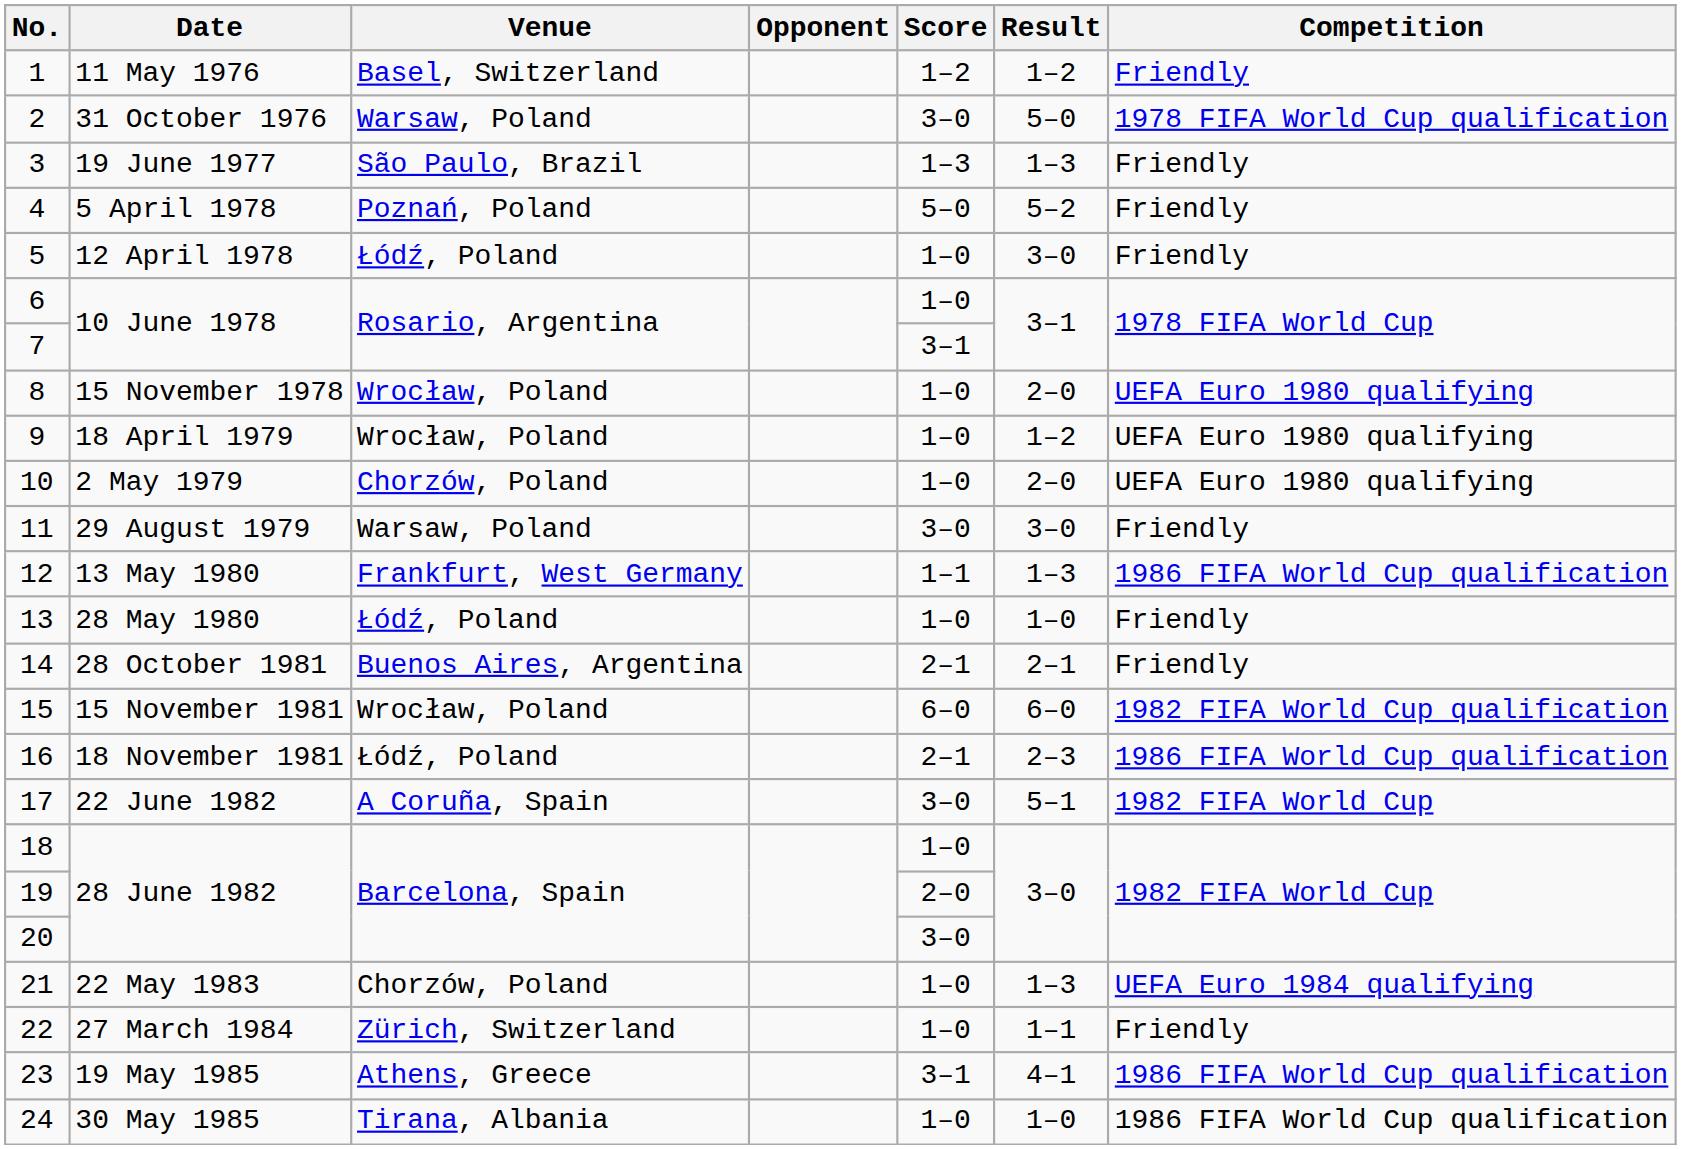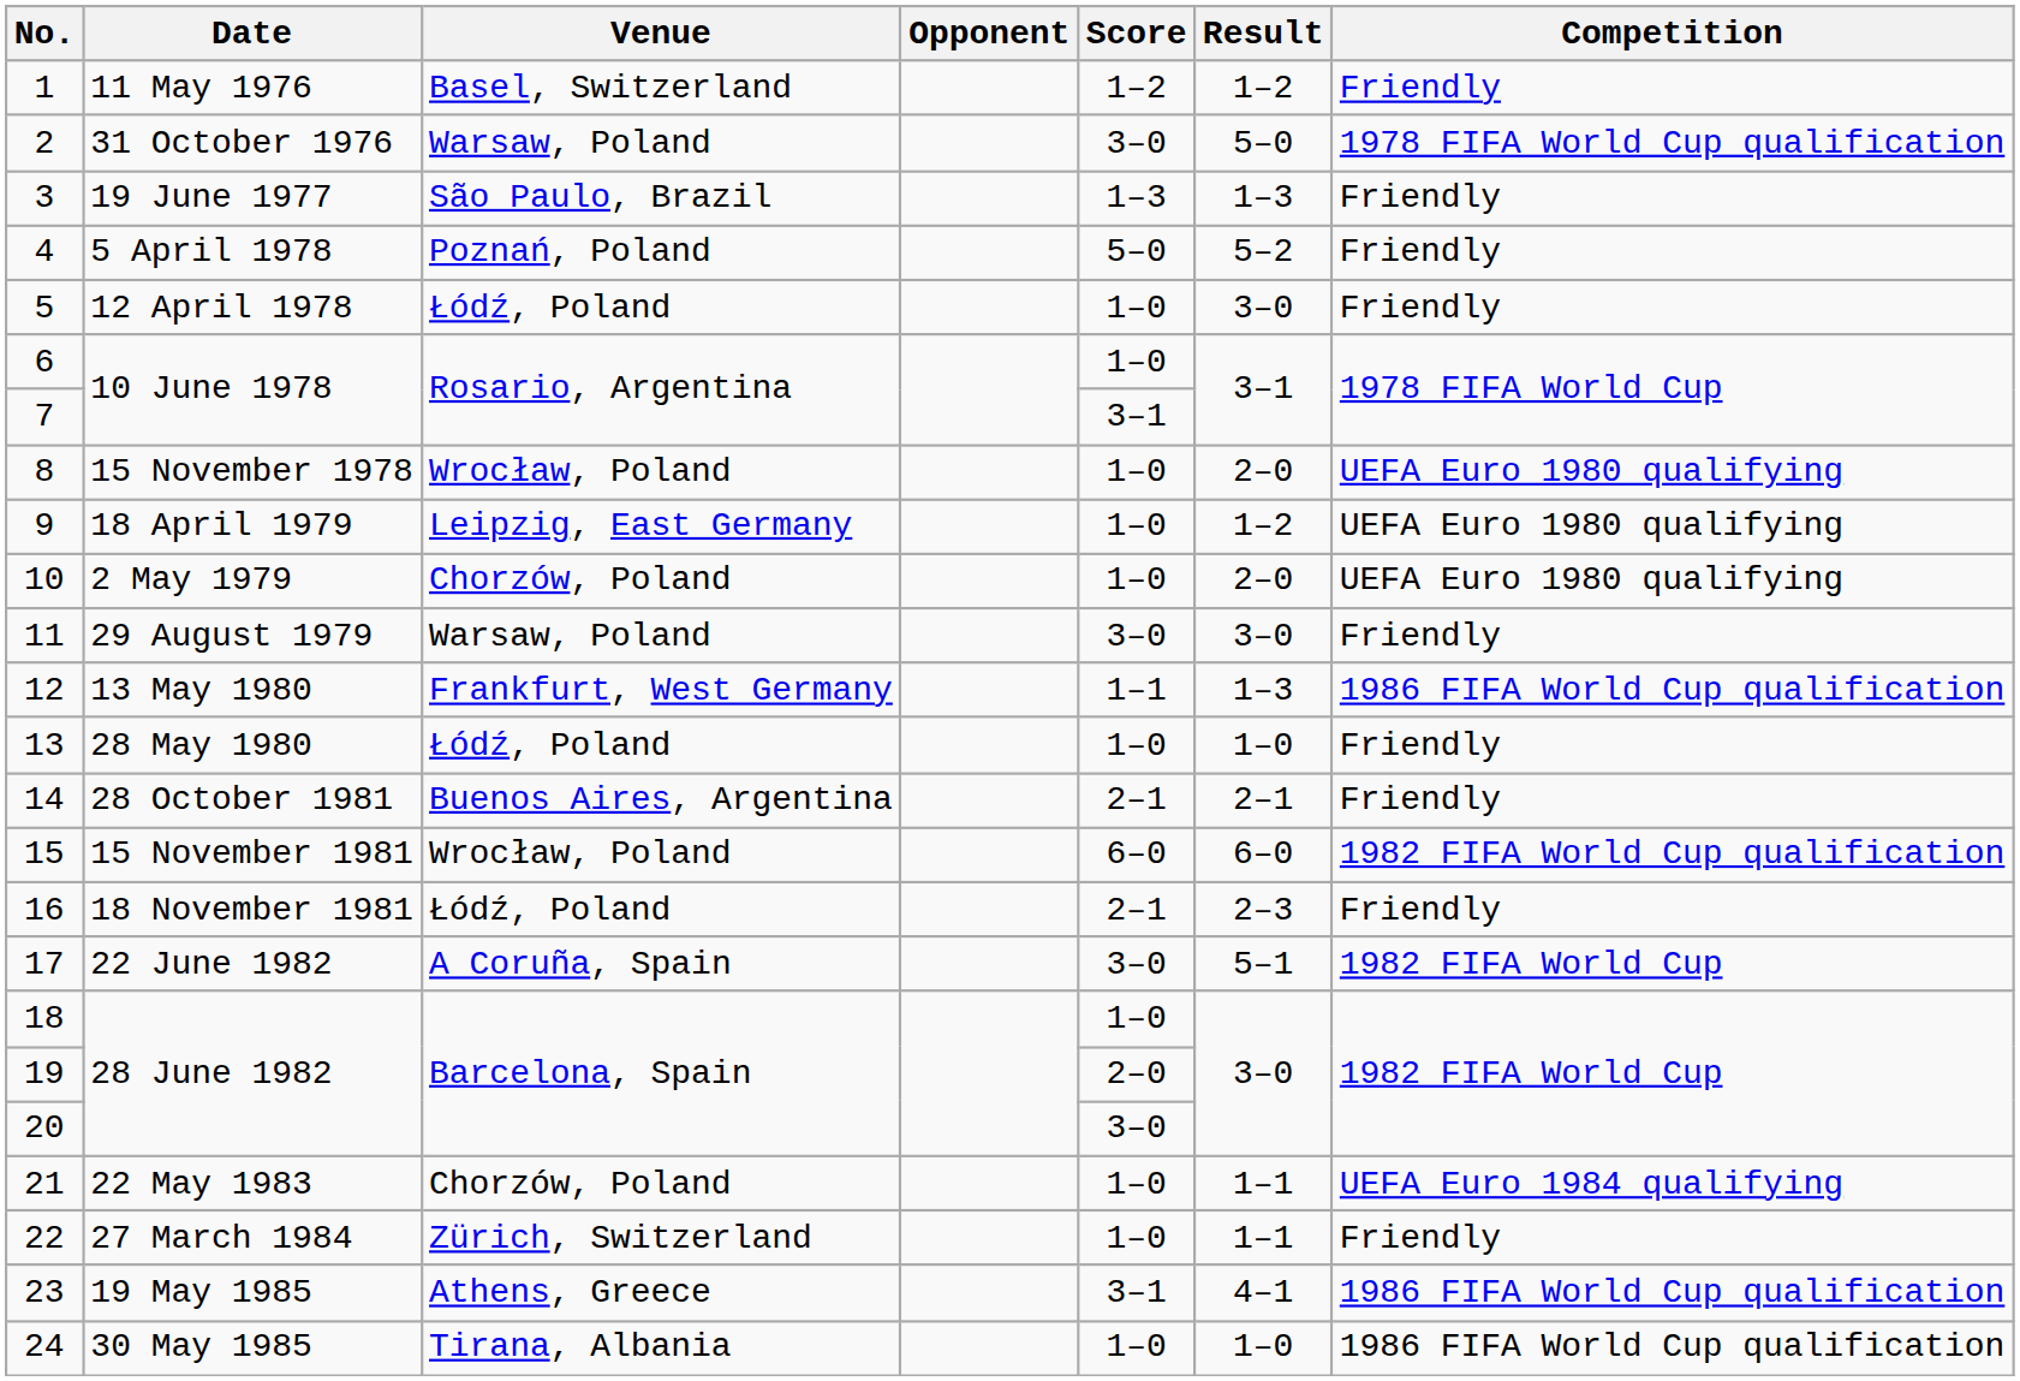 <table class="wikitable sortable">
 <tr>
 <th scope="col">No.</th>
 <th scope="col">Date</th>
 <th scope="col">Venue</th>
 <th scope="col">Opponent</th>
 <th scope="col">Score</th>
 <th scope="col">Result</th>
 <th scope="col">Competition</th>
 </tr>
 <tr>
 <td align="center">1</td>
 <td>11 May 1976</td>
 <td><a href='#'>Basel</a>, Switzerland</td>
 <td></td>
 <td align="center">1–2</td>
 <td align="center">1–2</td>
 <td><a href='#'>Friendly</a></td>
 </tr>
 <tr>
 <td align="center">2</td>
 <td>31 October 1976</td>
 <td><a href='#'>Warsaw</a>, Poland</td>
 <td></td>
 <td align="center">3–0</td>
 <td align="center">5–0</td>
 <td><a href='#'>1978 FIFA World Cup qualification</a></td>
 </tr>
 <tr>
 <td align="center">3</td>
 <td>19 June 1977</td>
 <td><a href='#'>São Paulo</a>, Brazil</td>
 <td></td>
 <td align="center">1–3</td>
 <td align="center">1–3</td>
 <td>Friendly</td>
 </tr>
 <tr>
 <td align="center">4</td>
 <td>5 April 1978</td>
 <td><a href='#'>Poznań</a>, Poland</td>
 <td></td>
 <td align="center">5–0</td>
 <td align="center">5–2</td>
 <td>Friendly</td>
 </tr>
 <tr>
 <td align="center">5</td>
 <td>12 April 1978</td>
 <td><a href='#'>Łódź</a>, Poland</td>
 <td></td>
 <td align="center">1–0</td>
 <td align="center">3–0</td>
 <td>Friendly</td>
 </tr>
 <tr>
 <td align="center">6</td>
 <td rowspan="2">10 June 1978</td>
 <td rowspan="2"><a href='#'>Rosario</a>, Argentina</td>
 <td rowspan="2"></td>
 <td align="center">1–0</td>
 <td rowspan="2" align="center">3–1</td>
 <td rowspan="2"><a href='#'>1978 FIFA World Cup</a></td>
 </tr>
 <tr>
 <td align="center">7</td>
 <td align="center">3–1</td>
 </tr>
 <tr>
 <td align="center">8</td>
 <td>15 November 1978</td>
 <td><a href='#'>Wrocław</a>, Poland</td>
 <td></td>
 <td align="center">1–0</td>
 <td align="center">2–0</td>
 <td><a href='#'>UEFA Euro 1980 qualifying</a></td>
 </tr>
 <tr>
 <td align="center">9</td>
 <td>18 April 1979</td>
-<td>Wrocław, Poland</td>
+<td><a href='#'>Leipzig</a>, <a href='#'>East Germany</a></td>
 <td></td>
 <td align="center">1–0</td>
 <td align="center">1–2</td>
 <td>UEFA Euro 1980 qualifying</td>
 </tr>
 <tr>
 <td align="center">10</td>
 <td>2 May 1979</td>
 <td><a href='#'>Chorzów</a>, Poland</td>
 <td></td>
 <td align="center">1–0</td>
 <td align="center">2–0</td>
 <td>UEFA Euro 1980 qualifying</td>
 </tr>
 <tr>
 <td align="center">11</td>
 <td>29 August 1979</td>
 <td>Warsaw, Poland</td>
 <td></td>
 <td align="center">3–0</td>
 <td align="center">3–0</td>
 <td>Friendly</td>
 </tr>
 <tr>
 <td align="center">12</td>
 <td>13 May 1980</td>
 <td><a href='#'>Frankfurt</a>, <a href='#'>West Germany</a></td>
 <td></td>
 <td align="center">1–1</td>
 <td align="center">1–3</td>
 <td><a href='#'>1986 FIFA World Cup qualification</a></td>
 </tr>
 <tr>
 <td align="center">13</td>
 <td>28 May 1980</td>
 <td><a href='#'>Łódź</a>, Poland</td>
 <td></td>
 <td align="center">1–0</td>
 <td align="center">1–0</td>
 <td>Friendly</td>
 </tr>
 <tr>
 <td align="center">14</td>
 <td>28 October 1981</td>
 <td><a href='#'>Buenos Aires</a>, Argentina</td>
 <td></td>
 <td align="center">2–1</td>
 <td align="center">2–1</td>
 <td>Friendly</td>
 </tr>
 <tr>
 <td align="center">15</td>
 <td>15 November 1981</td>
 <td>Wrocław, Poland</td>
 <td></td>
 <td align="center">6–0</td>
 <td align="center">6–0</td>
 <td><a href='#'>1982 FIFA World Cup qualification</a></td>
 </tr>
 <tr>
 <td align="center">16</td>
 <td>18 November 1981</td>
 <td>Łódź, Poland</td>
 <td></td>
 <td align="center">2–1</td>
 <td align="center">2–3</td>
-<td><a href='#'>1986 FIFA World Cup qualification</a></td>
+<td>Friendly</td>
 </tr>
 <tr>
 <td align="center">17</td>
 <td>22 June 1982</td>
 <td><a href='#'>A Coruña</a>, Spain</td>
 <td></td>
 <td align="center">3–0</td>
 <td align="center">5–1</td>
 <td><a href='#'>1982 FIFA World Cup</a></td>
 </tr>
 <tr>
 <td align="center">18</td>
 <td rowspan="3">28 June 1982</td>
 <td rowspan="3"><a href='#'>Barcelona</a>, Spain</td>
 <td rowspan="3"></td>
 <td align="center">1–0</td>
 <td rowspan="3" align="center">3–0</td>
 <td rowspan="3"><a href='#'>1982 FIFA World Cup</a></td>
 </tr>
 <tr>
 <td align="center">19</td>
 <td align="center">2–0</td>
 </tr>
 <tr>
 <td align="center">20</td>
 <td align="center">3–0</td>
 </tr>
 <tr>
 <td align="center">21</td>
 <td>22 May 1983</td>
 <td>Chorzów, Poland</td>
 <td></td>
 <td align="center">1–0</td>
-<td align="center">1–3</td>
+<td align="center">1–1</td>
 <td><a href='#'>UEFA Euro 1984 qualifying</a></td>
 </tr>
 <tr>
 <td align="center">22</td>
 <td>27 March 1984</td>
 <td><a href='#'>Zürich</a>, Switzerland</td>
 <td></td>
 <td align="center">1–0</td>
 <td align="center">1–1</td>
 <td>Friendly</td>
 </tr>
 <tr>
 <td align="center">23</td>
 <td>19 May 1985</td>
 <td><a href='#'>Athens</a>, Greece</td>
 <td></td>
 <td align="center">3–1</td>
 <td align="center">4–1</td>
 <td><a href='#'>1986 FIFA World Cup qualification</a></td>
 </tr>
 <tr>
 <td align="center">24</td>
 <td>30 May 1985</td>
 <td><a href='#'>Tirana</a>, Albania</td>
 <td></td>
 <td align="center">1–0</td>
 <td align="center">1–0</td>
 <td>1986 FIFA World Cup qualification</td>
 </tr>
 </table>
